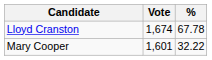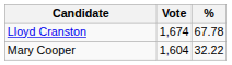 <table class="wikitable">
 <tr>
 <th bgcolor="#DDDDFF" width="200px">Candidate</th>
 <th bgcolor="#DDDDFF">Vote</th>
 <th bgcolor="#DDDDFF">%</th>
 </tr>
 <tr>
 <td><a href='#'>Lloyd Cranston</a></td>
 <td>1,674</td>
 <td>67.78</td>
 </tr>
 <tr>
 <td>Mary Cooper</td>
-<td>1,601</td>
+<td>1,604</td>
 <td>32.22</td>
 </tr>
 </table>
